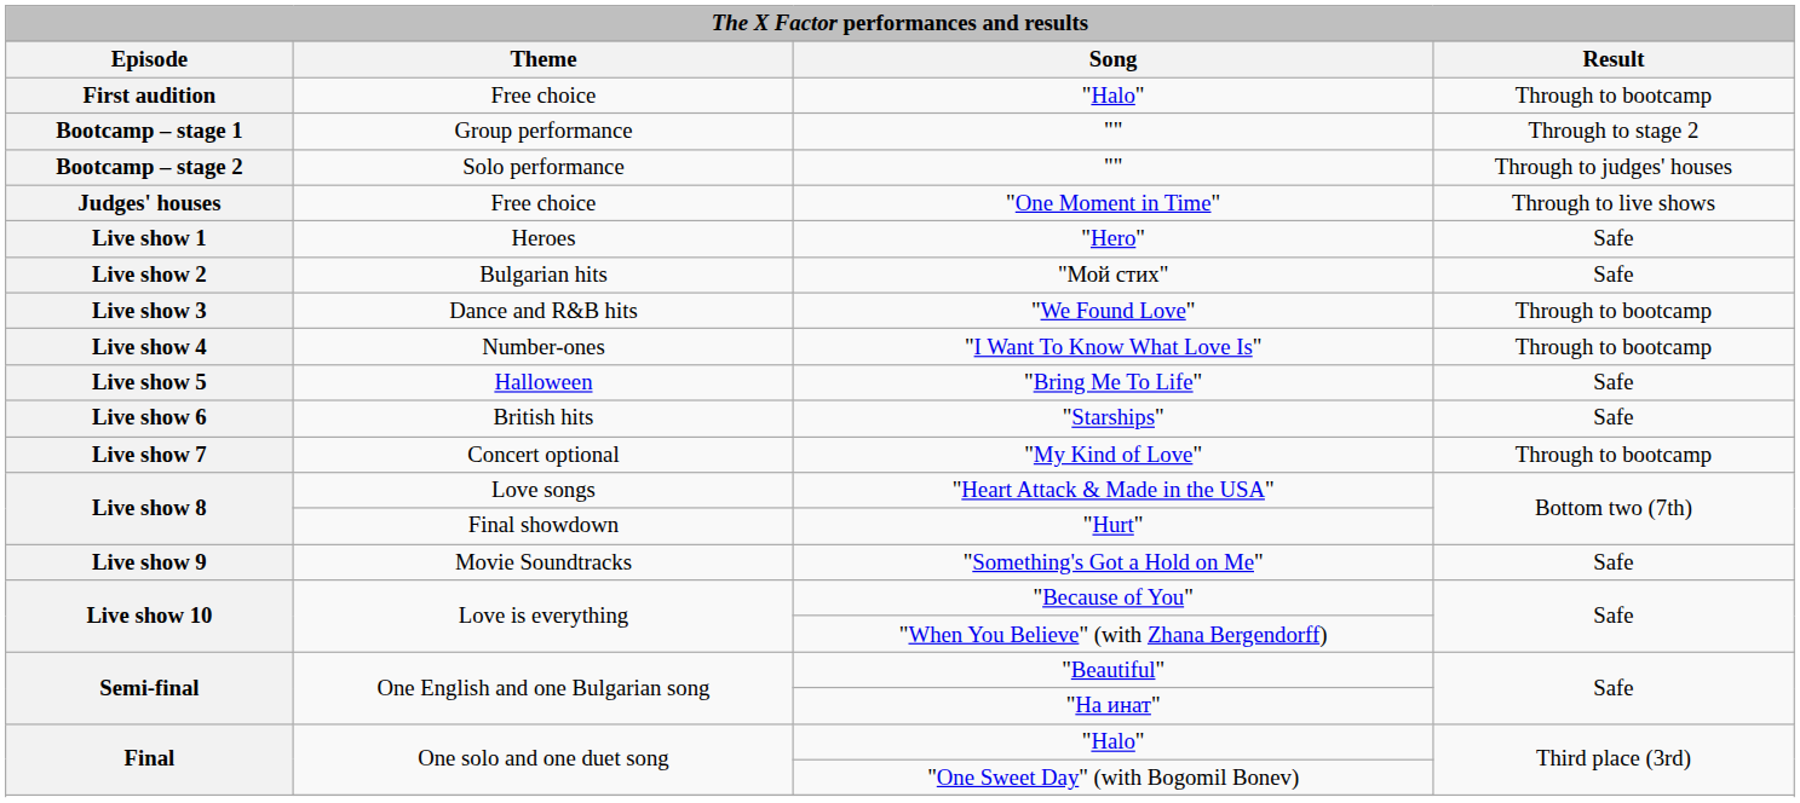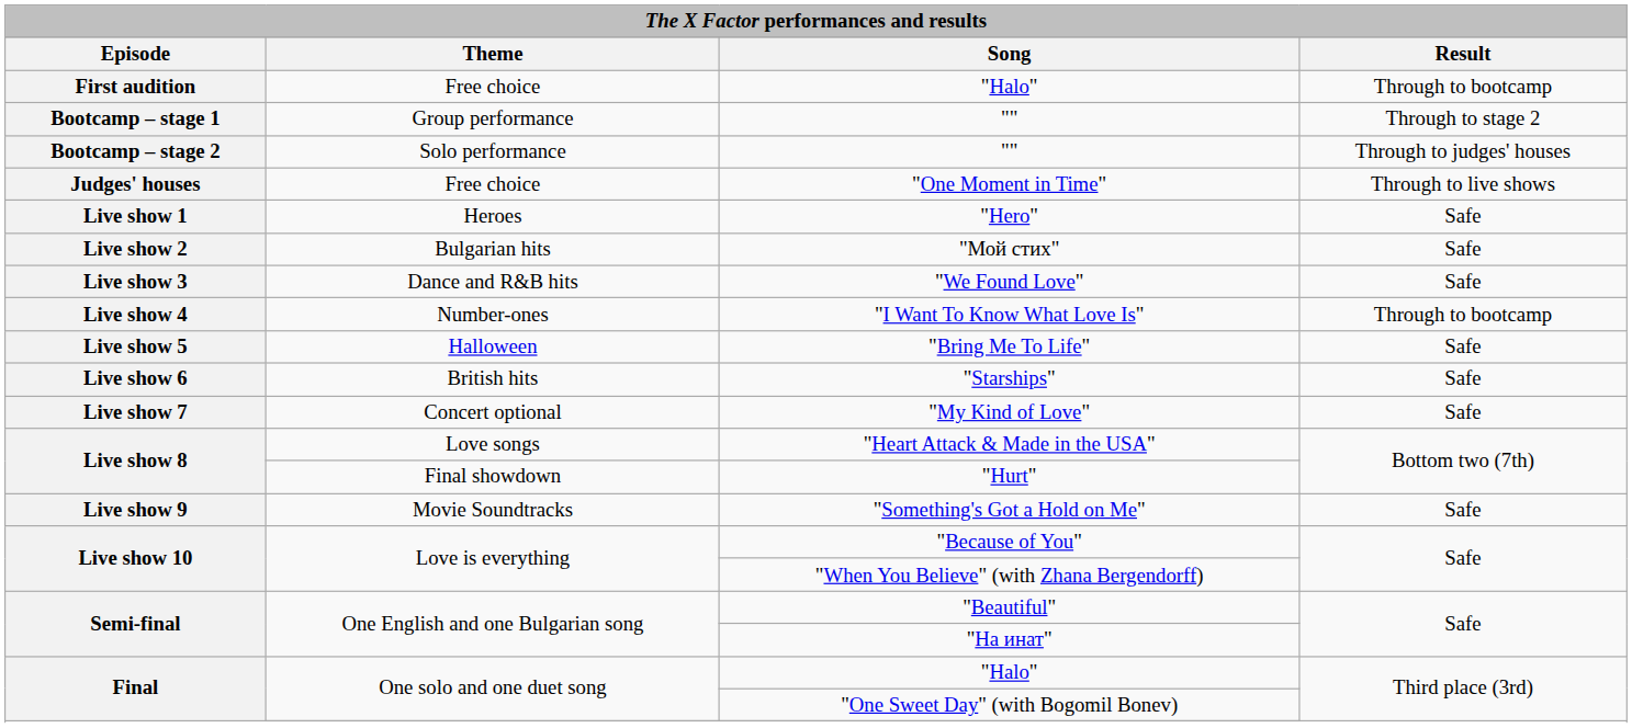 <table class="wikitable collapsible collapsed" style="width:100%; margin:1em auto 1em auto; text-align:center;">
 <tr>
 <th colspan="4" style="background:#BFBFBF;"><em>The X Factor</em> performances and results</th>
 </tr>
 <tr>
 </tr>
 <tr>
 <th scope="col">Episode</th>
 <th scope="col">Theme</th>
 <th scope="col">Song</th>
 <th scope="col">Result</th>
 </tr>
 <tr>
 <th scope="row">First audition</th>
 <td>Free choice</td>
 <td>"<a href='#'>Halo</a>"</td>
 <td>Through to bootcamp</td>
 </tr>
 <tr>
 <th scope="row">Bootcamp – stage 1</th>
 <td>Group performance</td>
 <td>""</td>
 <td>Through to stage 2</td>
 </tr>
 <tr>
 <th scope="row">Bootcamp – stage 2</th>
 <td>Solo performance</td>
 <td>""</td>
 <td>Through to judges' houses</td>
 </tr>
 <tr>
 <th scope="row">Judges' houses</th>
 <td>Free choice</td>
 <td>"<a href='#'>One Moment in Time</a>"</td>
 <td>Through to live shows</td>
 </tr>
 <tr>
 <th scope="row">Live show 1</th>
 <td>Heroes</td>
 <td>"<a href='#'>Hero</a>"</td>
 <td>Safe</td>
 </tr>
 <tr>
 <th scope="row">Live show 2</th>
 <td>Bulgarian hits</td>
 <td>"Мой стих"</td>
 <td>Safe</td>
 </tr>
 <tr>
 <th scope="row">Live show 3</th>
 <td>Dance and R&B hits</td>
 <td>"<a href='#'>We Found Love</a>"</td>
-<td>Through to bootcamp</td>
+<td>Safe</td>
 </tr>
 <tr>
 <th scope="row">Live show 4</th>
 <td>Number-ones</td>
 <td>"<a href='#'>I Want To Know What Love Is</a>"</td>
 <td>Through to bootcamp</td>
 </tr>
 <tr>
 <th scope="row">Live show 5</th>
 <td><a href='#'>Halloween</a></td>
 <td>"<a href='#'>Bring Me To Life</a>"</td>
 <td>Safe</td>
 </tr>
 <tr>
 <th scope="row">Live show 6</th>
 <td>British hits</td>
 <td>"<a href='#'>Starships</a>"</td>
 <td>Safe</td>
 </tr>
 <tr>
 <th scope="row">Live show 7</th>
 <td>Concert optional</td>
 <td>"<a href='#'>My Kind of Love</a>"</td>
-<td>Through to bootcamp</td>
+<td>Safe</td>
 </tr>
 <tr>
 <th scope="row" rowspan="2">Live show 8</th>
 <td>Love songs</td>
 <td>"<a href='#'>Heart Attack & Made in the USA</a>"</td>
 <td rowspan="2">Bottom two (7th)</td>
 </tr>
 <tr>
 <td>Final showdown</td>
 <td>"<a href='#'>Hurt</a>"</td>
 </tr>
 <tr>
 <th scope="row">Live show 9</th>
 <td>Movie Soundtracks</td>
 <td>"<a href='#'>Something's Got a Hold on Me</a>"</td>
 <td>Safe</td>
 </tr>
 <tr>
 <th scope="row" rowspan="2">Live show 10</th>
 <td rowspan="2">Love is everything</td>
 <td>"<a href='#'>Because of You</a>"</td>
 <td rowspan="2">Safe</td>
 </tr>
 <tr>
 <td>"<a href='#'>When You Believe</a>" (with <a href='#'>Zhana Bergendorff</a>)</td>
 </tr>
 <tr>
 <th scope="row" rowspan="2">Semi-final</th>
 <td rowspan="2">One English and one Bulgarian song</td>
 <td>"<a href='#'>Beautiful</a>"</td>
 <td rowspan="2">Safe</td>
 </tr>
 <tr>
 <td>"<a href='#'>На инат</a>"</td>
 </tr>
 <tr>
 <th scope="row" rowspan="4">Final</th>
 <td rowspan="2">One solo and one duet song</td>
 <td>"<a href='#'>Halo</a>"</td>
 <td rowspan="3">Third place (3rd)</td>
 </tr>
 <tr>
 <td>"<a href='#'>One Sweet Day</a>" (with Bogomil Bonev)</td>
 </tr>
 <tr>
 </tr>
 </table>
